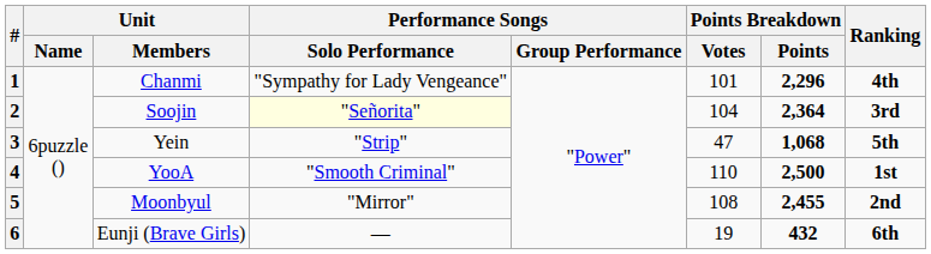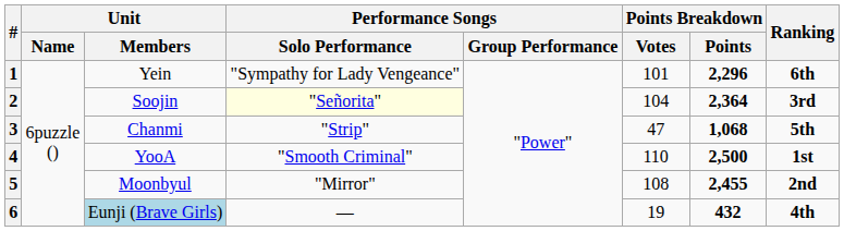 <table class="wikitable plainrowheaders sortable" style="text-align:center">
 <tr>
 <th scope="col" rowspan="2">#</th>
 <th scope="col" colspan="2">Unit</th>
 <th scope="col" colspan="2">Performance Songs</th>
 <th scope="col" colspan="2">Points Breakdown</th>
 <th scope="col" rowspan="2">Ranking</th>
 </tr>
 <tr>
 <th scope="col">Name</th>
 <th scope="col">Members</th>
 <th scope="col">Solo Performance</th>
 <th scope="col">Group Performance</th>
 <th scope="col">Votes</th>
 <th scope="col">Points</th>
 </tr>
 <tr>
 <th scope="row" style="text-align:center"><strong>1</strong></th>
 <td rowspan="6">6puzzle<br>()</td>
-<td><a href='#'>Chanmi</a><br></td>
+<td>Yein<br></td>
 <td>"Sympathy for Lady Vengeance"<br></td>
 <td rowspan="6">"<a href='#'>Power</a>"<br></td>
 <td style="text-align:center">101</td>
 <td style="text-align:center"><strong>2,296</strong></td>
-<td style="text-align:center"><strong>4th</strong></td>
+<td style="text-align:center"><strong>6th</strong></td>
 </tr>
 <tr>
 <th scope="row" style="text-align:center"><strong>2</strong></th>
 <td><a href='#'>Soojin</a><br></td>
 <td style="background: lightyellow;">"<a href='#'>Señorita</a>"<br></td>
 <td style="text-align:center">104</td>
 <td style="text-align:center"><strong>2,364</strong></td>
 <td style="text-align:center"><strong>3rd</strong></td>
 </tr>
 <tr>
 <th scope="row" style="text-align:center"><strong>3</strong></th>
-<td>Yein<br></td>
+<td><a href='#'>Chanmi</a><br></td>
 <td>"<a href='#'>Strip</a>"<br></td>
 <td style="text-align:center">47</td>
 <td style="text-align:center"><strong>1,068</strong></td>
 <td style="text-align:center"><strong>5th</strong></td>
 </tr>
 <tr>
 <th scope="row" style="text-align:center"><strong>4</strong></th>
 <td><a href='#'>YooA</a><br></td>
 <td>"<a href='#'>Smooth Criminal</a>"<br></td>
 <td style="text-align:center">110</td>
 <td style="text-align:center"><strong>2,500</strong></td>
 <td style="text-align:center"><strong>1st</strong></td>
 </tr>
 <tr>
 <th scope="row" style="text-align:center"><strong>5</strong></th>
 <td><a href='#'>Moonbyul</a><br></td>
 <td>"Mirror"<br></td>
 <td style="text-align:center">108</td>
 <td style="text-align:center"><strong>2,455</strong></td>
 <td style="text-align:center"><strong>2nd</strong></td>
 </tr>
 <tr>
 <th scope="row" style="text-align:center"><strong>6</strong></th>
-<td>Eunji (<a href='#'>Brave Girls</a>)<br></td>
+<td style="background: lightblue;">Eunji (<a href='#'>Brave Girls</a>)<br></td>
 <td>—</td>
 <td style="text-align:center">19</td>
 <td style="text-align:center"><strong>432</strong></td>
-<td style="text-align:center"><strong>6th</strong></td>
+<td style="text-align:center"><strong>4th</strong></td>
 </tr>
 </table>
